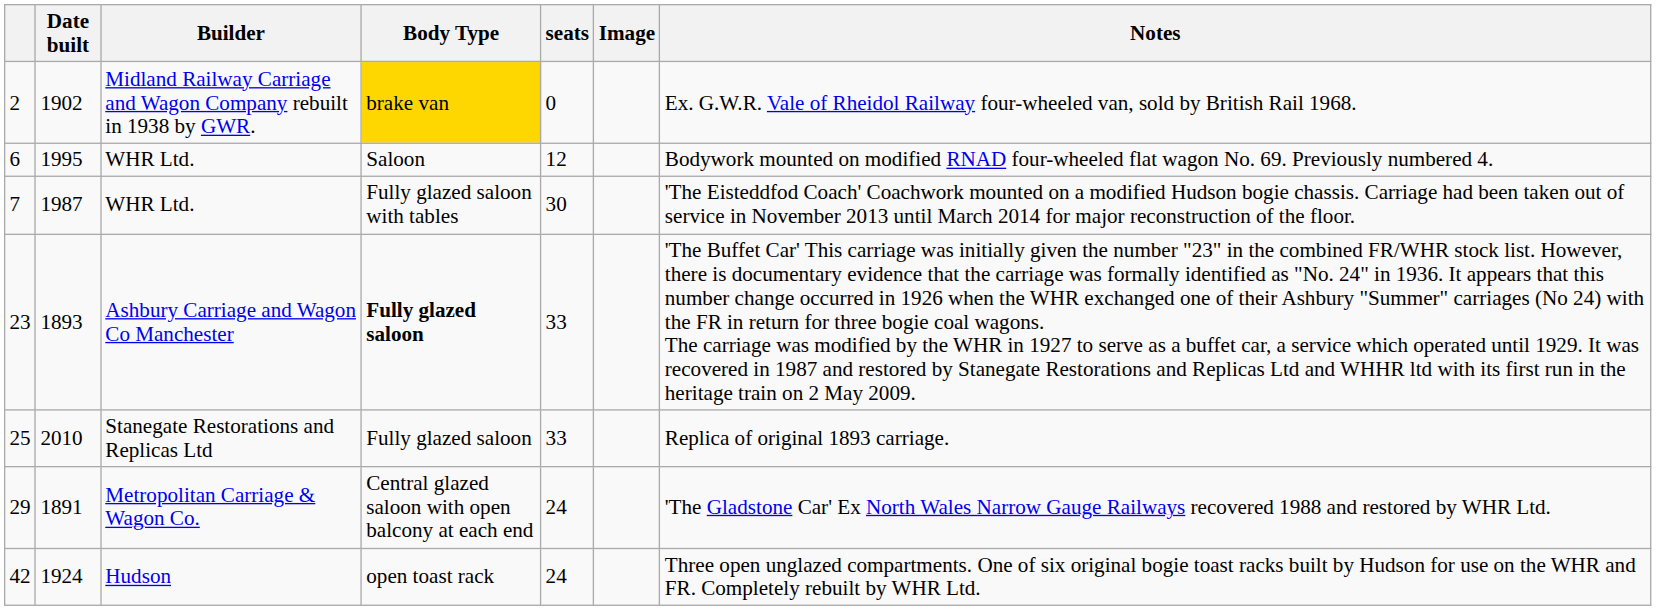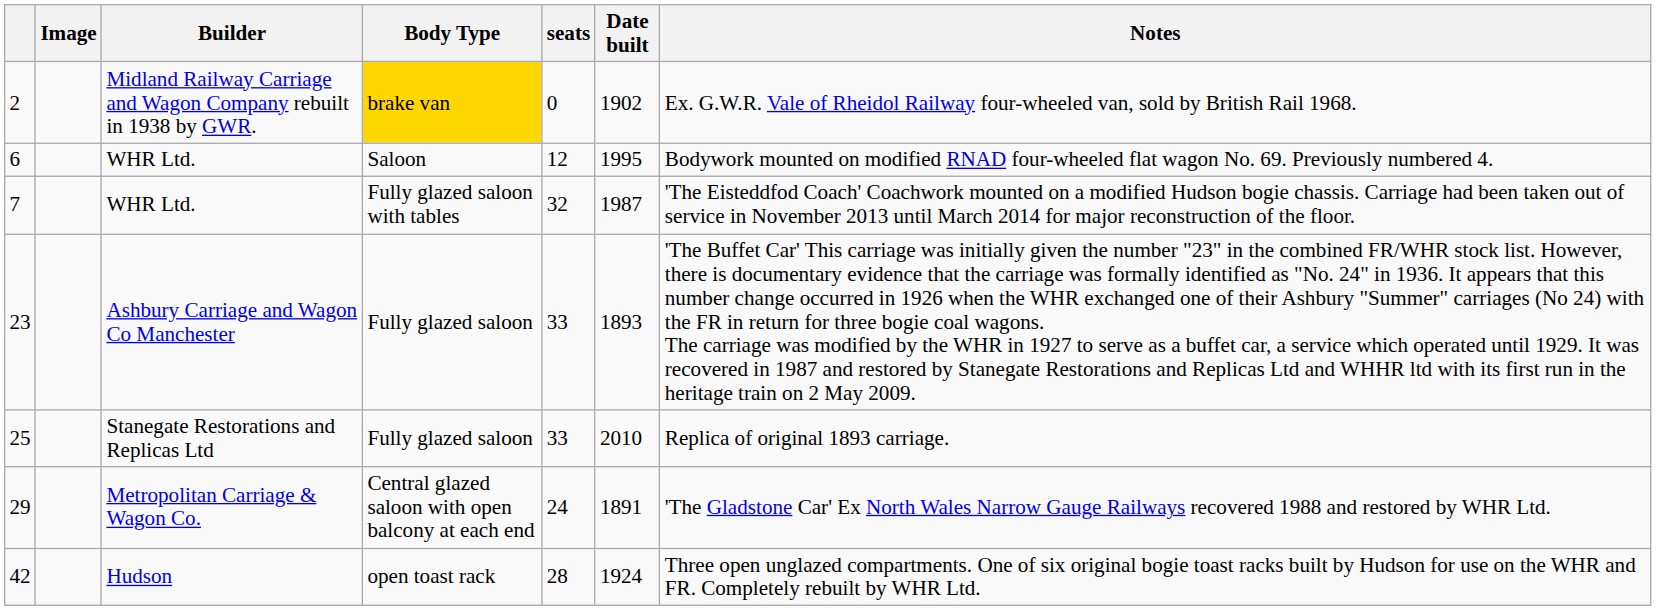 <table class="wikitable">
 <tr>
 <th></th>
-<th>Date built</th>
+<th>Image</th>
 <th>Builder</th>
 <th>Body Type</th>
 <th>seats</th>
-<th>Image</th>
+<th>Date built</th>
 <th>Notes</th>
 </tr>
 <tr>
 <td>2</td>
-<td>1902</td>
+<td></td>
 <td><a href='#'>Midland Railway Carriage and Wagon Company</a> rebuilt in 1938 by <a href='#'>GWR</a>.</td>
 <td style="background: gold;">brake van</td>
 <td>0</td>
-<td></td>
+<td>1902</td>
 <td>Ex. G.W.R. <a href='#'>Vale of Rheidol Railway</a> four-wheeled van, sold by British Rail 1968.</td>
 </tr>
 <tr>
 <td>6</td>
-<td>1995</td>
+<td></td>
 <td>WHR Ltd.</td>
 <td>Saloon</td>
 <td>12</td>
-<td></td>
+<td>1995</td>
 <td>Bodywork mounted on modified <a href='#'>RNAD</a> four-wheeled flat wagon No. 69. Previously numbered 4.</td>
 </tr>
 <tr>
 <td>7</td>
-<td>1987</td>
+<td></td>
 <td>WHR Ltd.</td>
 <td>Fully glazed saloon with tables</td>
-<td>30</td>
-<td></td>
+<td>32</td>
+<td>1987</td>
 <td>'The Eisteddfod Coach' Coachwork mounted on a modified Hudson bogie chassis. Carriage had been taken out of service in November 2013 until March 2014 for major reconstruction of the floor.</td>
 </tr>
 <tr>
 <td>23</td>
+<td></td>
+<td><a href='#'>Ashbury Carriage and Wagon Co Manchester</a></td>
+<td>Fully glazed saloon</td>
+<td>33</td>
 <td>1893</td>
-<td><a href='#'>Ashbury Carriage and Wagon Co Manchester</a></td>
-<td><strong>Fully glazed saloon</strong></td>
-<td>33</td>
-<td></td>
 <td>'The Buffet Car' This carriage was initially given the number "23" in the combined FR/WHR stock list.  However, there is documentary evidence that the carriage was formally identified as "No. 24" in 1936.  It appears that this number change occurred in 1926 when the WHR exchanged one of their Ashbury "Summer" carriages (No 24) with the FR in return for three bogie coal wagons.<br>The carriage was modified by the WHR in 1927 to serve as a buffet car, a service which operated until 1929.  It was recovered in 1987 and restored by Stanegate Restorations and Replicas Ltd and WHHR ltd with its first run in the heritage train on 2 May 2009.</td>
 </tr>
 <tr>
 <td>25</td>
-<td>2010</td>
+<td></td>
 <td>Stanegate Restorations and Replicas Ltd</td>
 <td>Fully glazed saloon</td>
 <td>33</td>
-<td></td>
+<td>2010</td>
 <td>Replica of original 1893 carriage.</td>
 </tr>
 <tr>
 <td>29</td>
-<td>1891</td>
+<td></td>
 <td><a href='#'>Metropolitan Carriage & Wagon Co.</a></td>
 <td>Central glazed saloon with open balcony at each end</td>
 <td>24</td>
-<td></td>
+<td>1891</td>
 <td>'The <a href='#'>Gladstone</a> Car' Ex <a href='#'>North Wales Narrow Gauge Railways</a> recovered 1988 and restored by WHR Ltd.</td>
 </tr>
 <tr>
 <td>42</td>
-<td>1924</td>
+<td></td>
 <td><a href='#'>Hudson</a></td>
 <td>open toast rack</td>
-<td>24</td>
-<td></td>
+<td>28</td>
+<td>1924</td>
 <td>Three open unglazed compartments. One of six original bogie toast racks built by Hudson for use on the WHR and FR. Completely rebuilt by WHR Ltd.</td>
 </tr>
 </table>
